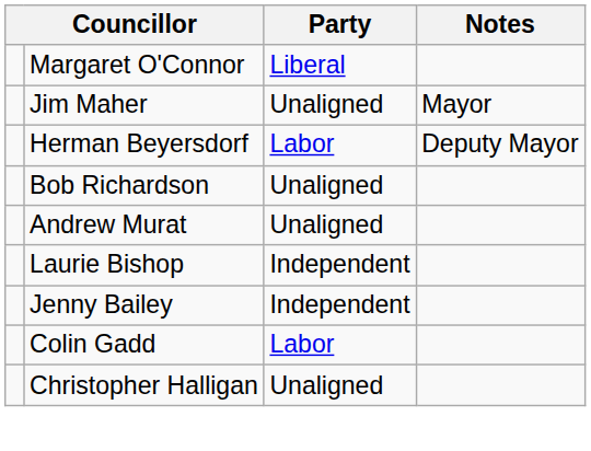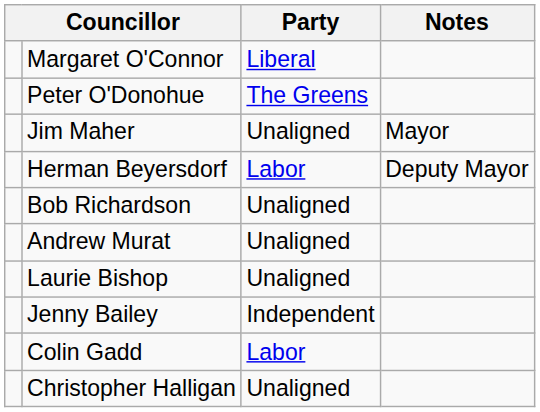 <table class="wikitable">
 <tr>
 <th colspan="2">Councillor</th>
 <th>Party</th>
 <th>Notes</th>
 </tr>
 <tr>
 <td> </td>
 <td>Margaret O'Connor</td>
 <td><a href='#'>Liberal</a></td>
+<td></td>
+</tr>
+<tr>
+<td> </td>
+<td>Peter O'Donohue</td>
+<td><a href='#'>The Greens</a></td>
 <td></td>
 </tr>
 <tr>
 <td> </td>
 <td>Jim Maher</td>
 <td>Unaligned</td>
 <td>Mayor</td>
 </tr>
 <tr>
 <td> </td>
 <td>Herman Beyersdorf</td>
 <td><a href='#'>Labor</a></td>
 <td>Deputy Mayor</td>
 </tr>
 <tr>
 <td> </td>
 <td>Bob Richardson</td>
 <td>Unaligned</td>
 <td></td>
 </tr>
 <tr>
 <td> </td>
 <td>Andrew Murat</td>
 <td>Unaligned</td>
 <td></td>
 </tr>
 <tr>
 <td> </td>
 <td>Laurie Bishop</td>
-<td>Independent</td>
+<td>Unaligned</td>
 <td></td>
 </tr>
 <tr>
 <td> </td>
 <td>Jenny Bailey</td>
 <td>Independent</td>
 <td></td>
 </tr>
 <tr>
 <td> </td>
 <td>Colin Gadd</td>
 <td><a href='#'>Labor</a></td>
 <td></td>
 </tr>
 <tr>
 <td> </td>
 <td>Christopher Halligan</td>
 <td>Unaligned</td>
 <td></td>
 </tr>
 </table>
